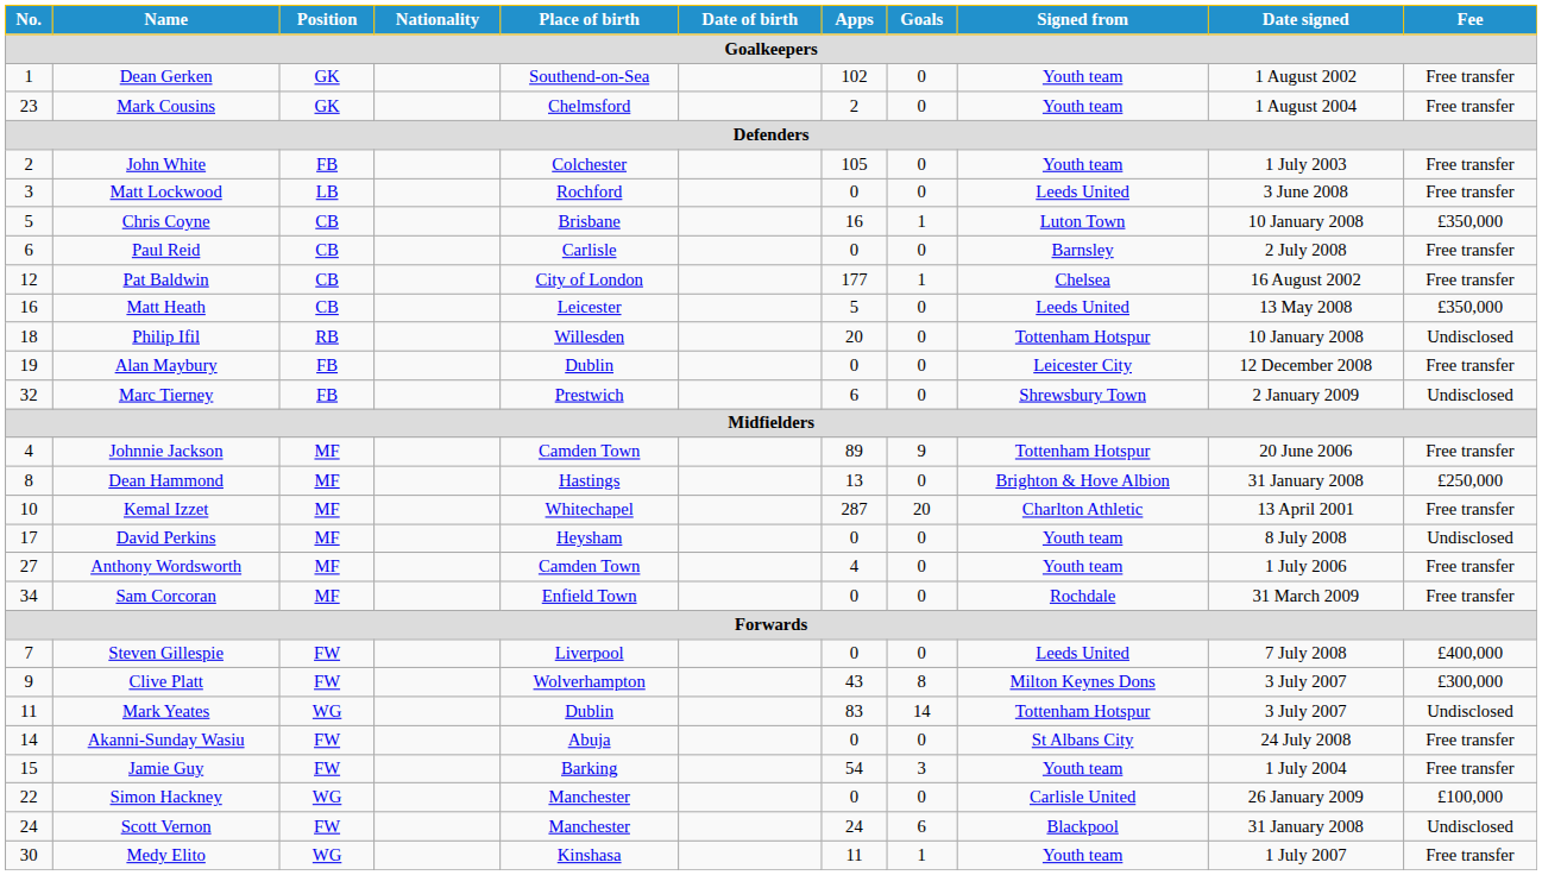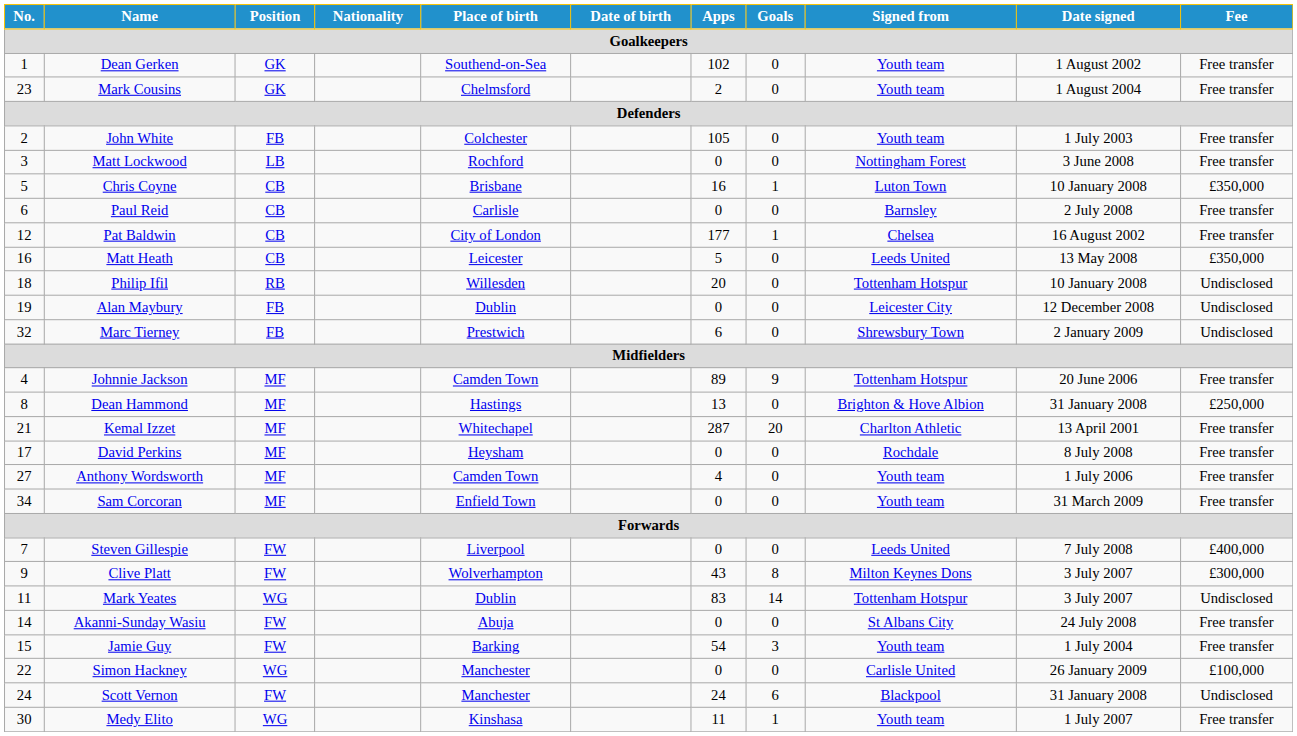 <table class="wikitable" style="text-align:center; font-size:90%; width:100%;">
 <tr>
 <th style="background:#2191CC; color:white; border:1px solid #F7C408; text-align:center;">No.</th>
 <th style="background:#2191CC; color:white; border:1px solid #F7C408; text-align:center;">Name</th>
 <th style="background:#2191CC; color:white; border:1px solid #F7C408; text-align:center;">Position</th>
 <th style="background:#2191CC; color:white; border:1px solid #F7C408; text-align:center;">Nationality</th>
 <th style="background:#2191CC; color:white; border:1px solid #F7C408; text-align:center;">Place of birth</th>
 <th style="background:#2191CC; color:white; border:1px solid #F7C408; text-align:center;">Date of birth</th>
 <th style="background:#2191CC; color:white; border:1px solid #F7C408; text-align:center;">Apps</th>
 <th style="background:#2191CC; color:white; border:1px solid #F7C408; text-align:center;">Goals</th>
 <th style="background:#2191CC; color:white; border:1px solid #F7C408; text-align:center;">Signed from</th>
 <th style="background:#2191CC; color:white; border:1px solid #F7C408; text-align:center;">Date signed</th>
 <th style="background:#2191CC; color:white; border:1px solid #F7C408; text-align:center;">Fee</th>
 </tr>
 <tr>
 <th colspan="13" style="background:#dcdcdc; text-align:center;">Goalkeepers</th>
 </tr>
 <tr>
 <td>1</td>
 <td><a href='#'>Dean Gerken</a></td>
 <td><a href='#'>GK</a></td>
 <td></td>
 <td><a href='#'>Southend-on-Sea</a></td>
 <td></td>
 <td>102</td>
 <td>0</td>
 <td><a href='#'>Youth team</a></td>
 <td>1 August 2002</td>
 <td>Free transfer</td>
 </tr>
 <tr>
 <td>23</td>
 <td><a href='#'>Mark Cousins</a></td>
 <td><a href='#'>GK</a></td>
 <td></td>
 <td><a href='#'>Chelmsford</a></td>
 <td></td>
 <td>2</td>
 <td>0</td>
 <td><a href='#'>Youth team</a></td>
 <td>1 August 2004</td>
 <td>Free transfer</td>
 </tr>
 <tr>
 <th colspan="13" style="background:#dcdcdc; text-align:center;">Defenders</th>
 </tr>
 <tr>
 <td>2</td>
 <td><a href='#'>John White</a></td>
 <td><a href='#'>FB</a></td>
 <td></td>
 <td><a href='#'>Colchester</a></td>
 <td></td>
 <td>105</td>
 <td>0</td>
 <td><a href='#'>Youth team</a></td>
 <td>1 July 2003</td>
 <td>Free transfer</td>
 </tr>
 <tr>
 <td>3</td>
 <td><a href='#'>Matt Lockwood</a></td>
 <td><a href='#'>LB</a></td>
 <td></td>
 <td><a href='#'>Rochford</a></td>
 <td></td>
 <td>0</td>
 <td>0</td>
-<td> <a href='#'>Leeds United</a></td>
+<td> <a href='#'>Nottingham Forest</a></td>
 <td>3 June 2008</td>
 <td>Free transfer</td>
 </tr>
 <tr>
 <td>5</td>
 <td><a href='#'>Chris Coyne</a></td>
 <td><a href='#'>CB</a></td>
 <td></td>
 <td><a href='#'>Brisbane</a></td>
 <td></td>
 <td>16</td>
 <td>1</td>
 <td> <a href='#'>Luton Town</a></td>
 <td>10 January 2008</td>
 <td>£350,000</td>
 </tr>
 <tr>
 <td>6</td>
 <td><a href='#'>Paul Reid</a></td>
 <td><a href='#'>CB</a></td>
 <td></td>
 <td><a href='#'>Carlisle</a></td>
 <td></td>
 <td>0</td>
 <td>0</td>
 <td> <a href='#'>Barnsley</a></td>
 <td>2 July 2008</td>
 <td>Free transfer</td>
 </tr>
 <tr>
 <td>12</td>
 <td><a href='#'>Pat Baldwin</a></td>
 <td><a href='#'>CB</a></td>
 <td></td>
 <td><a href='#'>City of London</a></td>
 <td></td>
 <td>177</td>
 <td>1</td>
 <td> <a href='#'>Chelsea</a></td>
 <td>16 August 2002</td>
 <td>Free transfer</td>
 </tr>
 <tr>
 <td>16</td>
 <td><a href='#'>Matt Heath</a></td>
 <td><a href='#'>CB</a></td>
 <td></td>
 <td><a href='#'>Leicester</a></td>
 <td></td>
 <td>5</td>
 <td>0</td>
 <td> <a href='#'>Leeds United</a></td>
 <td>13 May 2008</td>
 <td>£350,000</td>
 </tr>
 <tr>
 <td>18</td>
 <td><a href='#'>Philip Ifil</a></td>
 <td><a href='#'>RB</a></td>
 <td></td>
 <td><a href='#'>Willesden</a></td>
 <td></td>
 <td>20</td>
 <td>0</td>
 <td> <a href='#'>Tottenham Hotspur</a></td>
 <td>10 January 2008</td>
 <td>Undisclosed</td>
 </tr>
 <tr>
 <td>19</td>
 <td><a href='#'>Alan Maybury</a></td>
 <td><a href='#'>FB</a></td>
 <td></td>
 <td><a href='#'>Dublin</a></td>
 <td></td>
 <td>0</td>
 <td>0</td>
 <td> <a href='#'>Leicester City</a></td>
 <td>12 December 2008</td>
-<td>Free transfer</td>
+<td>Undisclosed</td>
 </tr>
 <tr>
 <td>32</td>
 <td><a href='#'>Marc Tierney</a></td>
 <td><a href='#'>FB</a></td>
 <td></td>
 <td><a href='#'>Prestwich</a></td>
 <td></td>
 <td>6</td>
 <td>0</td>
 <td> <a href='#'>Shrewsbury Town</a></td>
 <td>2 January 2009</td>
 <td>Undisclosed</td>
 </tr>
 <tr>
 <th colspan="13" style="background:#dcdcdc; text-align:center;">Midfielders</th>
 </tr>
 <tr>
 <td>4</td>
 <td><a href='#'>Johnnie Jackson</a></td>
 <td><a href='#'>MF</a></td>
 <td></td>
 <td><a href='#'>Camden Town</a></td>
 <td></td>
 <td>89</td>
 <td>9</td>
 <td> <a href='#'>Tottenham Hotspur</a></td>
 <td>20 June 2006</td>
 <td>Free transfer</td>
 </tr>
 <tr>
 <td>8</td>
 <td><a href='#'>Dean Hammond</a></td>
 <td><a href='#'>MF</a></td>
 <td></td>
 <td><a href='#'>Hastings</a></td>
 <td></td>
 <td>13</td>
 <td>0</td>
 <td> <a href='#'>Brighton & Hove Albion</a></td>
 <td>31 January 2008</td>
 <td>£250,000</td>
 </tr>
 <tr>
-<td>10</td>
+<td>21</td>
 <td><a href='#'>Kemal Izzet</a></td>
 <td><a href='#'>MF</a></td>
 <td></td>
 <td><a href='#'>Whitechapel</a></td>
 <td></td>
 <td>287</td>
 <td>20</td>
 <td> <a href='#'>Charlton Athletic</a></td>
 <td>13 April 2001</td>
 <td>Free transfer</td>
 </tr>
 <tr>
 <td>17</td>
 <td><a href='#'>David Perkins</a></td>
 <td><a href='#'>MF</a></td>
 <td></td>
 <td><a href='#'>Heysham</a></td>
 <td></td>
 <td>0</td>
 <td>0</td>
-<td><a href='#'>Youth team</a></td>
+<td> <a href='#'>Rochdale</a></td>
 <td>8 July 2008</td>
-<td>Undisclosed</td>
+<td>Free transfer</td>
 </tr>
 <tr>
 <td>27</td>
 <td><a href='#'>Anthony Wordsworth</a></td>
 <td><a href='#'>MF</a></td>
 <td></td>
 <td><a href='#'>Camden Town</a></td>
 <td></td>
 <td>4</td>
 <td>0</td>
 <td><a href='#'>Youth team</a></td>
 <td>1 July 2006</td>
 <td>Free transfer</td>
 </tr>
 <tr>
 <td>34</td>
 <td><a href='#'>Sam Corcoran</a></td>
 <td><a href='#'>MF</a></td>
 <td></td>
 <td><a href='#'>Enfield Town</a></td>
 <td></td>
 <td>0</td>
 <td>0</td>
-<td> <a href='#'>Rochdale</a></td>
+<td><a href='#'>Youth team</a></td>
 <td>31 March 2009</td>
 <td>Free transfer</td>
 </tr>
 <tr>
 <th colspan="13" style="background:#dcdcdc; text-align:center;">Forwards</th>
 </tr>
 <tr>
 <td>7</td>
 <td><a href='#'>Steven Gillespie</a></td>
 <td><a href='#'>FW</a></td>
 <td></td>
 <td><a href='#'>Liverpool</a></td>
 <td></td>
 <td>0</td>
 <td>0</td>
 <td> <a href='#'>Leeds United</a></td>
 <td>7 July 2008</td>
 <td>£400,000</td>
 </tr>
 <tr>
 <td>9</td>
 <td><a href='#'>Clive Platt</a></td>
 <td><a href='#'>FW</a></td>
 <td></td>
 <td><a href='#'>Wolverhampton</a></td>
 <td></td>
 <td>43</td>
 <td>8</td>
 <td> <a href='#'>Milton Keynes Dons</a></td>
 <td>3 July 2007</td>
 <td>£300,000</td>
 </tr>
 <tr>
 <td>11</td>
 <td><a href='#'>Mark Yeates</a></td>
 <td><a href='#'>WG</a></td>
 <td></td>
 <td><a href='#'>Dublin</a></td>
 <td></td>
 <td>83</td>
 <td>14</td>
 <td> <a href='#'>Tottenham Hotspur</a></td>
 <td>3 July 2007</td>
 <td>Undisclosed</td>
 </tr>
 <tr>
 <td>14</td>
 <td><a href='#'>Akanni-Sunday Wasiu</a></td>
 <td><a href='#'>FW</a></td>
 <td></td>
 <td><a href='#'>Abuja</a></td>
 <td></td>
 <td>0</td>
 <td>0</td>
 <td> <a href='#'>St Albans City</a></td>
 <td>24 July 2008</td>
 <td>Free transfer</td>
 </tr>
 <tr>
 <td>15</td>
 <td><a href='#'>Jamie Guy</a></td>
 <td><a href='#'>FW</a></td>
 <td></td>
 <td><a href='#'>Barking</a></td>
 <td></td>
 <td>54</td>
 <td>3</td>
 <td><a href='#'>Youth team</a></td>
 <td>1 July 2004</td>
 <td>Free transfer</td>
 </tr>
 <tr>
 <td>22</td>
 <td><a href='#'>Simon Hackney</a></td>
 <td><a href='#'>WG</a></td>
 <td></td>
 <td><a href='#'>Manchester</a></td>
 <td></td>
 <td>0</td>
 <td>0</td>
 <td> <a href='#'>Carlisle United</a></td>
 <td>26 January 2009</td>
 <td>£100,000</td>
 </tr>
 <tr>
 <td>24</td>
 <td><a href='#'>Scott Vernon</a></td>
 <td><a href='#'>FW</a></td>
 <td></td>
 <td><a href='#'>Manchester</a></td>
 <td></td>
 <td>24</td>
 <td>6</td>
 <td> <a href='#'>Blackpool</a></td>
 <td>31 January 2008</td>
 <td>Undisclosed</td>
 </tr>
 <tr>
 <td>30</td>
 <td><a href='#'>Medy Elito</a></td>
 <td><a href='#'>WG</a></td>
 <td></td>
 <td> <a href='#'>Kinshasa</a></td>
 <td></td>
 <td>11</td>
 <td>1</td>
 <td><a href='#'>Youth team</a></td>
 <td>1 July 2007</td>
 <td>Free transfer</td>
 </tr>
 </table>
